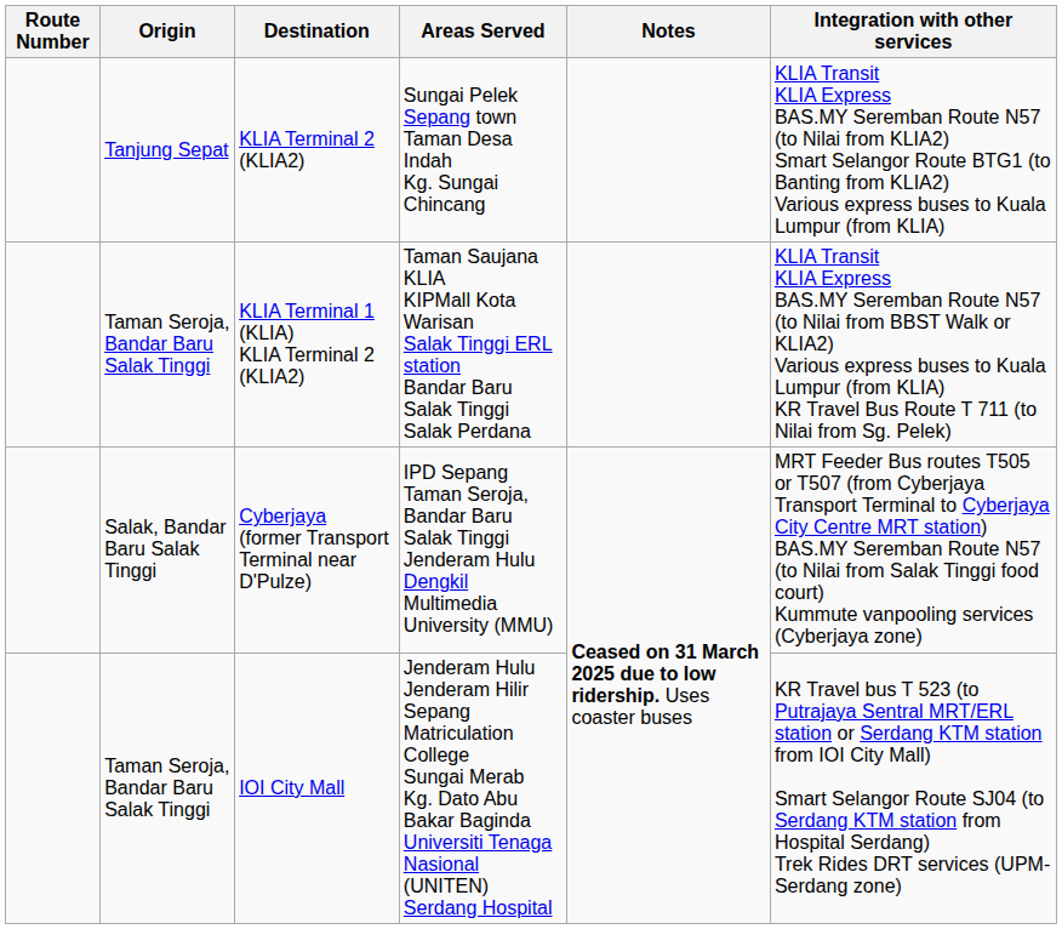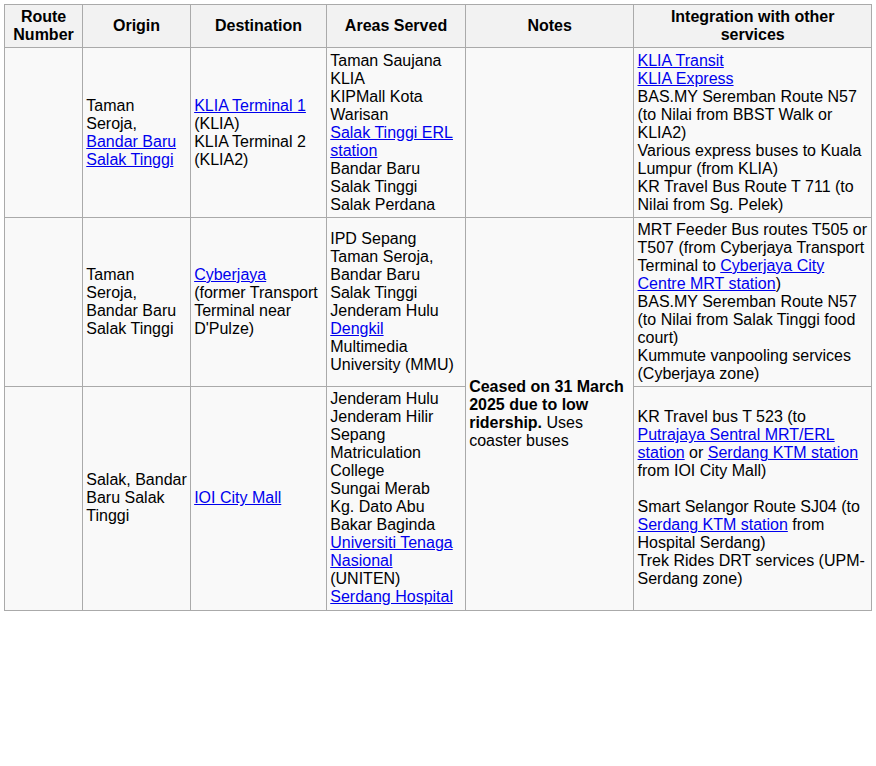 <table class="wikitable">
 <tr>
 <th>Route Number</th>
 <th>Origin</th>
 <th>Destination</th>
 <th>Areas Served</th>
 <th>Notes</th>
 <th>Integration with other services</th>
 </tr>
 <tr>
 <td></td>
-<td><a href='#'>Tanjung Sepat</a></td>
-<td><a href='#'>KLIA Terminal 2</a> (KLIA2)</td>
-<td>Sungai Pelek<br><a href='#'>Sepang</a> town<br>Taman Desa Indah<br>Kg. Sungai Chincang</td>
-<td></td>
-<td><a href='#'>KLIA Transit</a><br><a href='#'>KLIA Express</a><br>BAS.MY Seremban Route N57 (to Nilai from KLIA2)<br>Smart Selangor Route BTG1 (to Banting from KLIA2)<br>Various express buses to Kuala Lumpur (from KLIA)</td>
-</tr>
-<tr>
-<td></td>
 <td>Taman Seroja, <a href='#'>Bandar Baru Salak Tinggi</a></td>
 <td><a href='#'>KLIA Terminal 1</a> (KLIA)<br>KLIA Terminal 2 (KLIA2)</td>
 <td>Taman Saujana KLIA<br>KIPMall Kota Warisan<br> <a href='#'>Salak Tinggi ERL station</a><br>Bandar Baru Salak Tinggi<br>Salak Perdana</td>
 <td></td>
 <td><a href='#'>KLIA Transit</a><br><a href='#'>KLIA Express</a><br>BAS.MY Seremban Route N57 (to Nilai from BBST Walk or KLIA2)<br>Various express buses to Kuala Lumpur (from KLIA)<br>KR Travel Bus Route T 711 (to Nilai from Sg. Pelek)</td>
 </tr>
 <tr>
 <td></td>
-<td>Salak, Bandar Baru Salak Tinggi</td>
+<td>Taman Seroja, Bandar Baru Salak Tinggi</td>
 <td><a href='#'>Cyberjaya</a> <br>(former Transport Terminal near D'Pulze)</td>
 <td>IPD Sepang<br>Taman Seroja, Bandar Baru Salak Tinggi<br>Jenderam Hulu<br><a href='#'>Dengkil</a><br>Multimedia University (MMU)</td>
 <td rowspan="2"><span><strong>Ceased on 31 March 2025 due to low ridership.</strong></span> Uses coaster buses</td>
 <td>MRT Feeder Bus routes T505 or T507 (from Cyberjaya Transport Terminal to  <a href='#'>Cyberjaya City Centre MRT station</a>)<br>BAS.MY Seremban Route N57 (to Nilai from Salak Tinggi food court)<br>Kummute vanpooling services (Cyberjaya zone)</td>
 </tr>
 <tr>
 <td></td>
-<td>Taman Seroja, Bandar Baru Salak Tinggi</td>
+<td>Salak, Bandar Baru Salak Tinggi</td>
 <td><a href='#'>IOI City Mall</a></td>
 <td>Jenderam Hulu<br>Jenderam Hilir<br>Sepang Matriculation College<br>Sungai Merab<br>Kg. Dato Abu Bakar Baginda<br><a href='#'>Universiti Tenaga Nasional</a> (UNITEN)<br><a href='#'>Serdang Hospital</a></td>
 <td>KR Travel bus T 523 (to   <a href='#'>Putrajaya Sentral MRT/ERL station</a> or  <a href='#'>Serdang KTM station</a> from IOI City Mall)<br><br>Smart Selangor Route SJ04 (to  <a href='#'>Serdang KTM station</a> from Hospital Serdang)<br>Trek Rides DRT services (UPM-Serdang zone)</td>
 </tr>
 </table>
